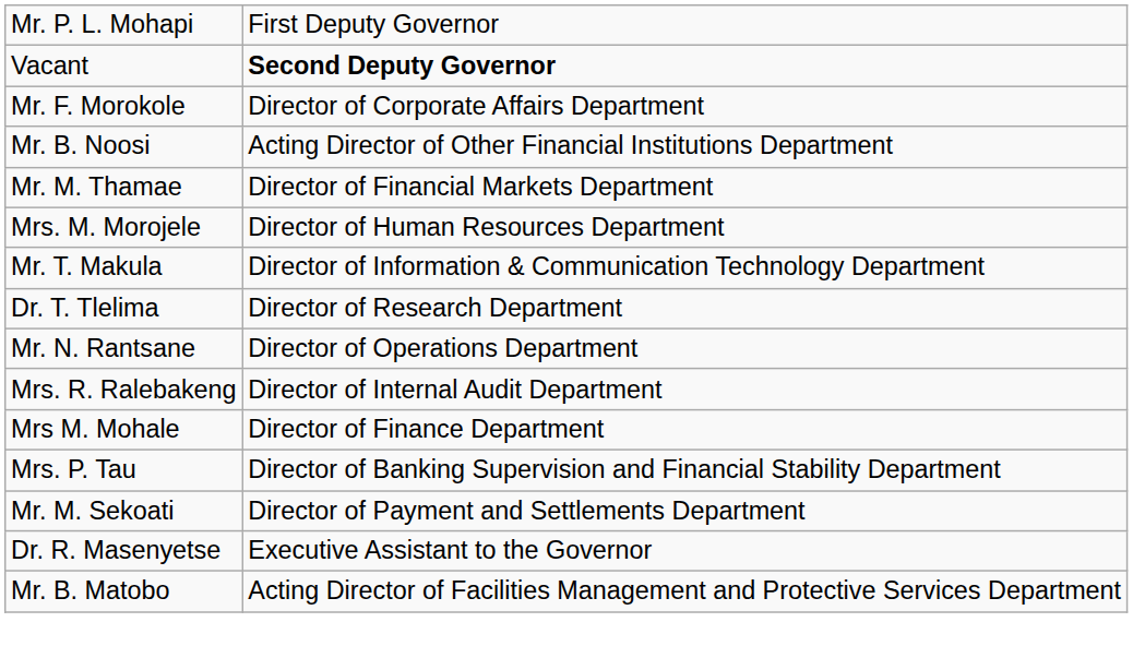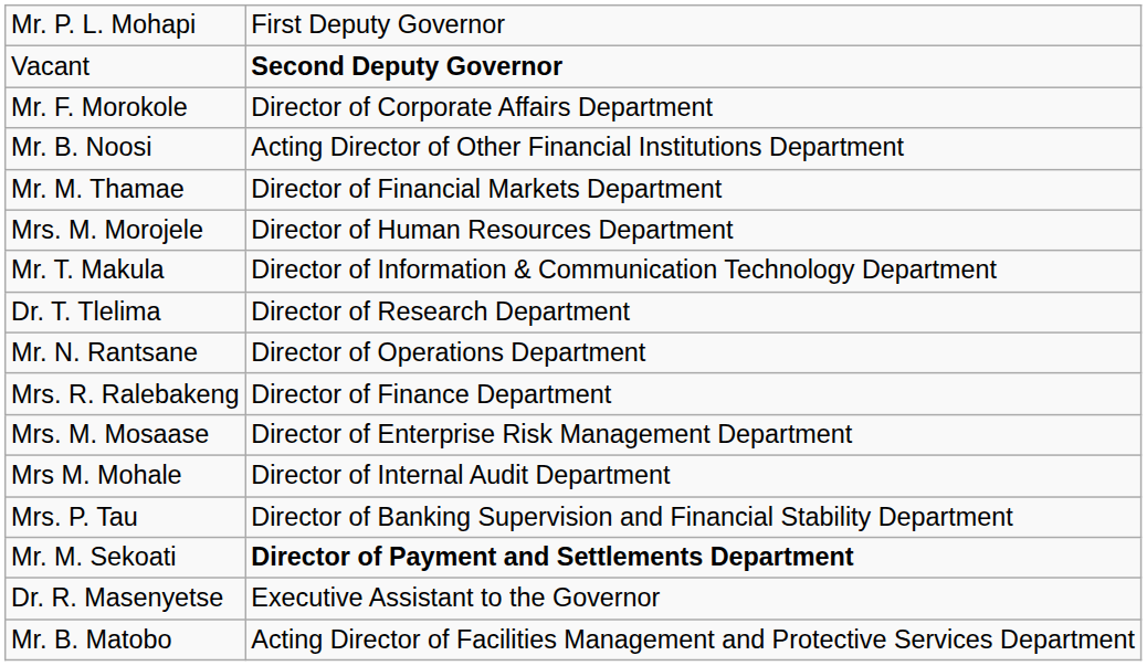 <table class="wikitable">
 <tr>
 <td>Mr. P. L. Mohapi</td>
 <td>First Deputy Governor</td>
 </tr>
 <tr>
 <td>Vacant</td>
 <td><strong>Second Deputy Governor</strong></td>
 </tr>
 <tr>
 <td>Mr. F. Morokole</td>
 <td>Director of Corporate Affairs Department</td>
 </tr>
 <tr>
 <td>Mr. B. Noosi</td>
 <td>Acting Director of Other Financial Institutions Department</td>
 </tr>
 <tr>
 <td>Mr. M. Thamae</td>
 <td>Director of Financial Markets Department</td>
 </tr>
 <tr>
 <td>Mrs. M. Morojele</td>
 <td>Director of Human Resources Department</td>
 </tr>
 <tr>
 <td>Mr. T. Makula</td>
 <td>Director of Information & Communication Technology Department</td>
 </tr>
 <tr>
 <td>Dr. T. Tlelima</td>
 <td>Director of Research Department</td>
 </tr>
 <tr>
 <td>Mr. N. Rantsane</td>
 <td>Director of Operations Department</td>
 </tr>
 <tr>
 <td>Mrs. R. Ralebakeng</td>
-<td>Director of Internal Audit Department</td>
+<td>Director of Finance Department</td>
+</tr>
+<tr>
+<td>Mrs. M. Mosaase</td>
+<td>Director of Enterprise Risk Management Department</td>
 </tr>
 <tr>
 <td>Mrs M. Mohale</td>
-<td>Director of Finance Department</td>
+<td>Director of Internal Audit Department</td>
 </tr>
 <tr>
 <td>Mrs. P. Tau</td>
 <td>Director of Banking Supervision and Financial Stability Department</td>
 </tr>
 <tr>
 <td>Mr. M. Sekoati</td>
-<td>Director of Payment and Settlements Department</td>
+<td><strong>Director of Payment and Settlements Department</strong></td>
 </tr>
 <tr>
 <td>Dr. R. Masenyetse</td>
 <td>Executive Assistant to the Governor</td>
 </tr>
 <tr>
 <td>Mr. B. Matobo</td>
 <td>Acting Director of Facilities Management and Protective Services Department</td>
 </tr>
 </table>
